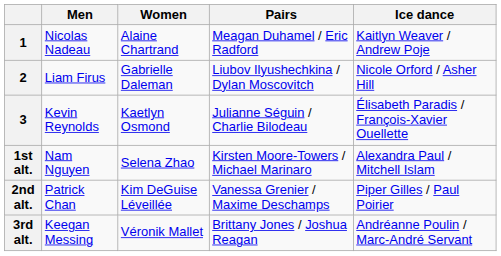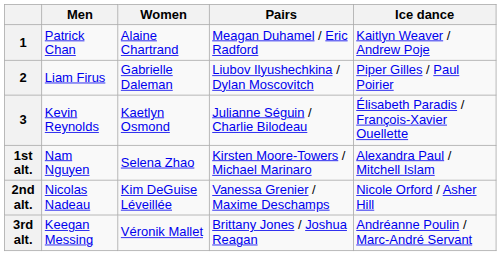 <table class="wikitable">
 <tr>
 <th></th>
 <th>Men</th>
 <th>Women</th>
 <th>Pairs</th>
 <th>Ice dance</th>
 </tr>
 <tr>
 <th>1</th>
-<td><a href='#'>Nicolas Nadeau</a></td>
+<td><a href='#'>Patrick Chan</a></td>
 <td><a href='#'>Alaine Chartrand</a></td>
 <td><a href='#'>Meagan Duhamel</a> / <a href='#'>Eric Radford</a></td>
 <td><a href='#'>Kaitlyn Weaver</a> / <a href='#'>Andrew Poje</a></td>
 </tr>
 <tr>
 <th>2</th>
 <td><a href='#'>Liam Firus</a></td>
 <td><a href='#'>Gabrielle Daleman</a></td>
 <td><a href='#'>Liubov Ilyushechkina</a> / <a href='#'>Dylan Moscovitch</a></td>
-<td><a href='#'>Nicole Orford</a> / <a href='#'>Asher Hill</a></td>
+<td><a href='#'>Piper Gilles</a> / <a href='#'>Paul Poirier</a></td>
 </tr>
 <tr>
 <th>3</th>
 <td><a href='#'>Kevin Reynolds</a></td>
 <td><a href='#'>Kaetlyn Osmond</a></td>
 <td><a href='#'>Julianne Séguin</a> / <a href='#'>Charlie Bilodeau</a></td>
 <td><a href='#'>Élisabeth Paradis</a> / <a href='#'>François-Xavier Ouellette</a></td>
 </tr>
 <tr>
 <th>1st alt.</th>
 <td><a href='#'>Nam Nguyen</a></td>
 <td><a href='#'>Selena Zhao</a></td>
 <td><a href='#'>Kirsten Moore-Towers</a> / <a href='#'>Michael Marinaro</a></td>
 <td><a href='#'>Alexandra Paul</a> / <a href='#'>Mitchell Islam</a></td>
 </tr>
 <tr>
 <th>2nd alt.</th>
-<td><a href='#'>Patrick Chan</a></td>
+<td><a href='#'>Nicolas Nadeau</a></td>
 <td><a href='#'>Kim DeGuise Léveillée</a></td>
 <td><a href='#'>Vanessa Grenier</a> / <a href='#'>Maxime Deschamps</a></td>
-<td><a href='#'>Piper Gilles</a> / <a href='#'>Paul Poirier</a></td>
+<td><a href='#'>Nicole Orford</a> / <a href='#'>Asher Hill</a></td>
 </tr>
 <tr>
 <th>3rd alt.</th>
 <td><a href='#'>Keegan Messing</a></td>
 <td><a href='#'>Véronik Mallet</a></td>
 <td><a href='#'>Brittany Jones</a> / <a href='#'>Joshua Reagan</a></td>
 <td><a href='#'>Andréanne Poulin</a> / <a href='#'>Marc-André Servant</a></td>
 </tr>
 </table>
